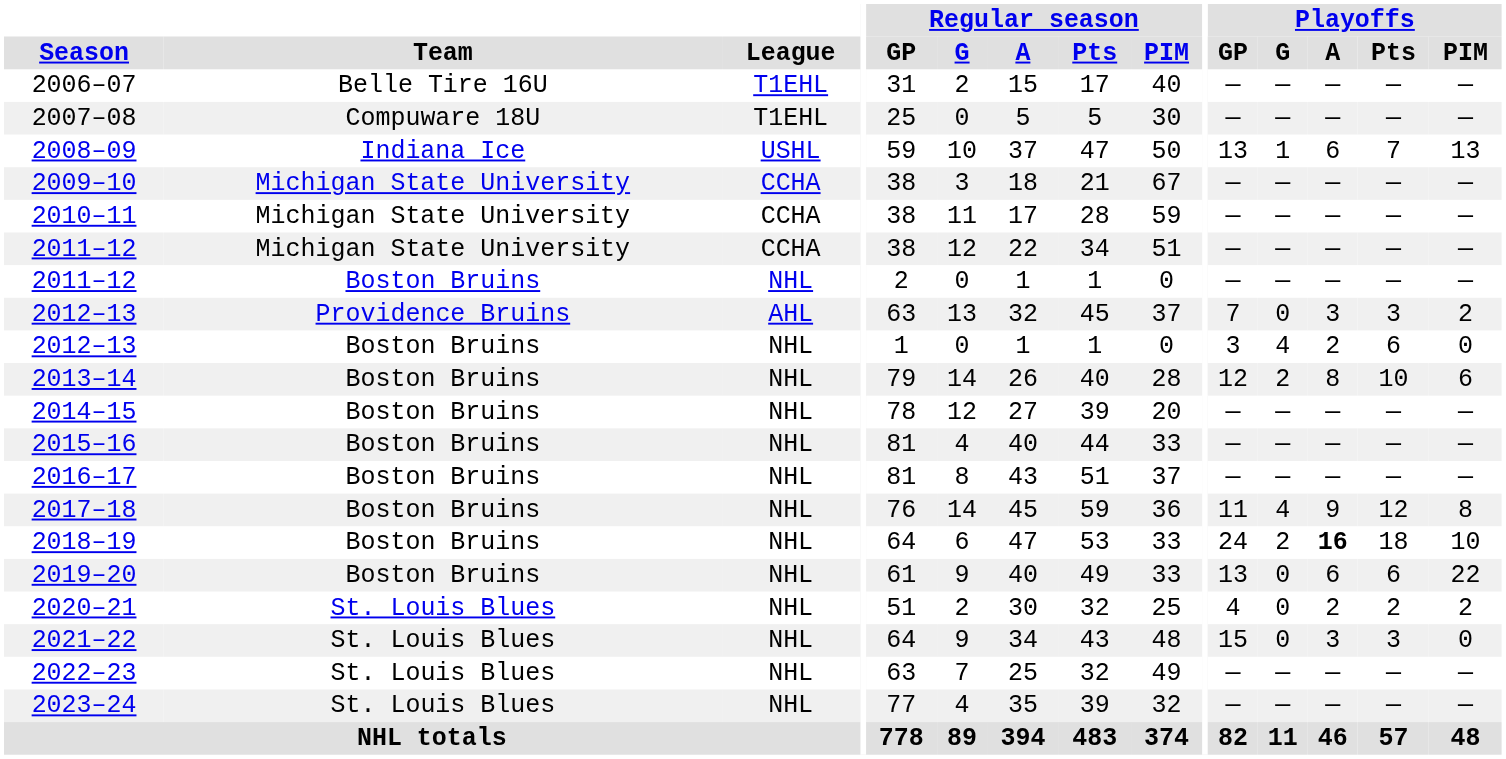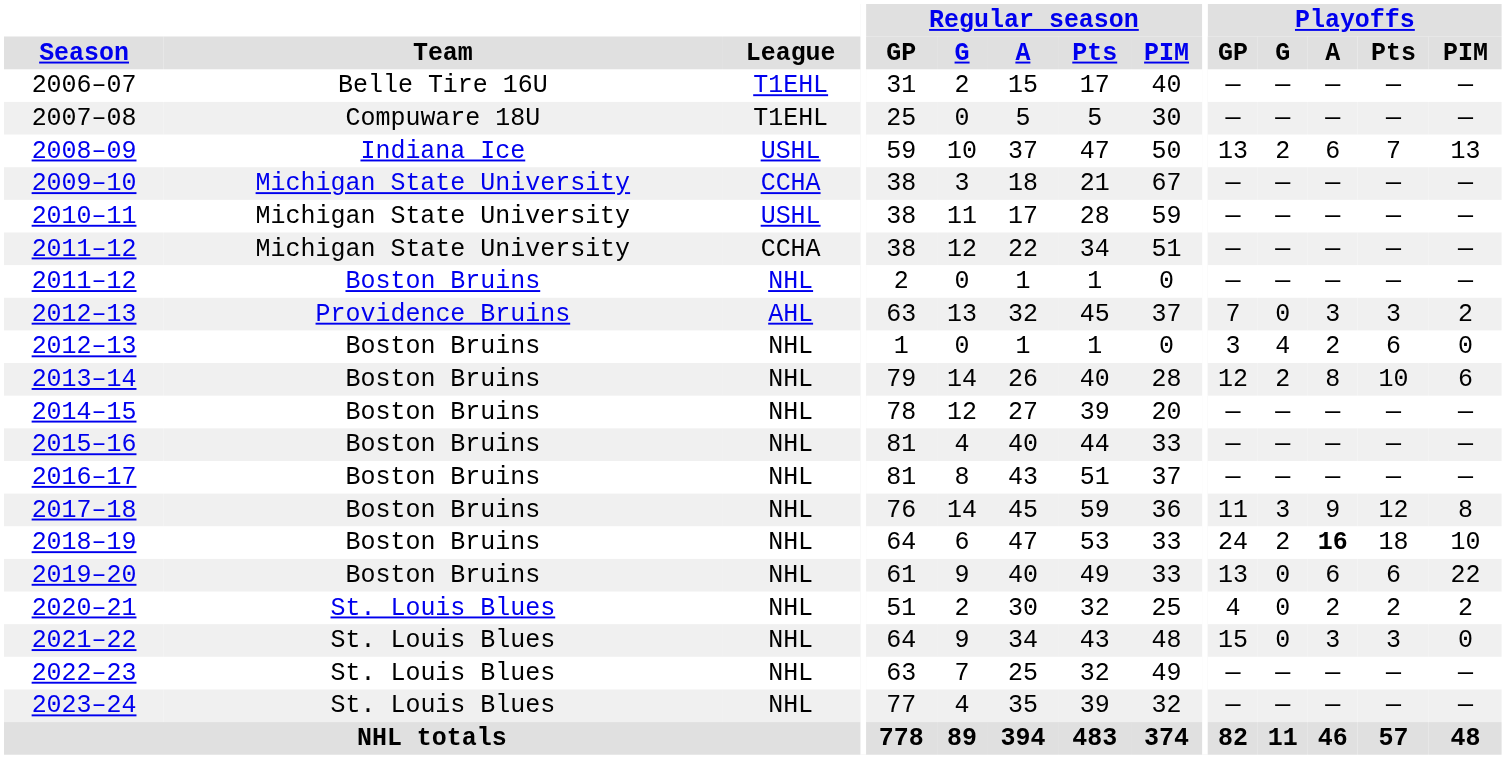 <table border="0" cellpadding="1" cellspacing="0" style="text-align:center; width:60em">
 <tr bgcolor="#e0e0e0">
 <th colspan="3" bgcolor="#ffffff"></th>
 <th rowspan="99" bgcolor="#ffffff"></th>
 <th colspan="5"><a href='#'>Regular season</a></th>
 <th rowspan="99" bgcolor="#ffffff"></th>
 <th colspan="5"><a href='#'>Playoffs</a></th>
 </tr>
 <tr bgcolor="#e0e0e0">
 <th><a href='#'>Season</a></th>
 <th>Team</th>
 <th>League</th>
 <th>GP</th>
 <th><a href='#'>G</a></th>
 <th><a href='#'>A</a></th>
 <th><a href='#'>Pts</a></th>
 <th><a href='#'>PIM</a></th>
 <th>GP</th>
 <th>G</th>
 <th>A</th>
 <th>Pts</th>
 <th>PIM</th>
 </tr>
 <tr>
 <td>2006–07</td>
 <td>Belle Tire 16U</td>
 <td><a href='#'>T1EHL</a></td>
 <td>31</td>
 <td>2</td>
 <td>15</td>
 <td>17</td>
 <td>40</td>
 <td>—</td>
 <td>—</td>
 <td>—</td>
 <td>—</td>
 <td>—</td>
 </tr>
 <tr bgcolor="#f0f0f0">
 <td>2007–08</td>
 <td>Compuware 18U</td>
 <td>T1EHL</td>
 <td>25</td>
 <td>0</td>
 <td>5</td>
 <td>5</td>
 <td>30</td>
 <td>—</td>
 <td>—</td>
 <td>—</td>
 <td>—</td>
 <td>—</td>
 </tr>
 <tr>
 <td><a href='#'>2008–09</a></td>
 <td><a href='#'>Indiana Ice</a></td>
 <td><a href='#'>USHL</a></td>
 <td>59</td>
 <td>10</td>
 <td>37</td>
 <td>47</td>
 <td>50</td>
 <td>13</td>
-<td>1</td>
+<td>2</td>
 <td>6</td>
 <td>7</td>
 <td>13</td>
 </tr>
 <tr bgcolor="#f0f0f0">
 <td><a href='#'>2009–10</a></td>
 <td><a href='#'>Michigan State University</a></td>
 <td><a href='#'>CCHA</a></td>
 <td>38</td>
 <td>3</td>
 <td>18</td>
 <td>21</td>
 <td>67</td>
 <td>—</td>
 <td>—</td>
 <td>—</td>
 <td>—</td>
 <td>—</td>
 </tr>
 <tr>
 <td><a href='#'>2010–11</a></td>
 <td>Michigan State University</td>
-<td>CCHA</td>
+<td><a href='#'>USHL</a></td>
 <td>38</td>
 <td>11</td>
 <td>17</td>
 <td>28</td>
 <td>59</td>
 <td>—</td>
 <td>—</td>
 <td>—</td>
 <td>—</td>
 <td>—</td>
 </tr>
 <tr bgcolor="#f0f0f0">
 <td><a href='#'>2011–12</a></td>
 <td>Michigan State University</td>
 <td>CCHA</td>
 <td>38</td>
 <td>12</td>
 <td>22</td>
 <td>34</td>
 <td>51</td>
 <td>—</td>
 <td>—</td>
 <td>—</td>
 <td>—</td>
 <td>—</td>
 </tr>
 <tr>
 <td><a href='#'>2011–12</a></td>
 <td><a href='#'>Boston Bruins</a></td>
 <td><a href='#'>NHL</a></td>
 <td>2</td>
 <td>0</td>
 <td>1</td>
 <td>1</td>
 <td>0</td>
 <td>—</td>
 <td>—</td>
 <td>—</td>
 <td>—</td>
 <td>—</td>
 </tr>
 <tr bgcolor="#f0f0f0">
 <td><a href='#'>2012–13</a></td>
 <td><a href='#'>Providence Bruins</a></td>
 <td><a href='#'>AHL</a></td>
 <td>63</td>
 <td>13</td>
 <td>32</td>
 <td>45</td>
 <td>37</td>
 <td>7</td>
 <td>0</td>
 <td>3</td>
 <td>3</td>
 <td>2</td>
 </tr>
 <tr>
 <td><a href='#'>2012–13</a></td>
 <td>Boston Bruins</td>
 <td>NHL</td>
 <td>1</td>
 <td>0</td>
 <td>1</td>
 <td>1</td>
 <td>0</td>
 <td>3</td>
 <td>4</td>
 <td>2</td>
 <td>6</td>
 <td>0</td>
 </tr>
 <tr bgcolor="#f0f0f0">
 <td><a href='#'>2013–14</a></td>
 <td>Boston Bruins</td>
 <td>NHL</td>
 <td>79</td>
 <td>14</td>
 <td>26</td>
 <td>40</td>
 <td>28</td>
 <td>12</td>
 <td>2</td>
 <td>8</td>
 <td>10</td>
 <td>6</td>
 </tr>
 <tr>
 <td><a href='#'>2014–15</a></td>
 <td>Boston Bruins</td>
 <td>NHL</td>
 <td>78</td>
 <td>12</td>
 <td>27</td>
 <td>39</td>
 <td>20</td>
 <td>—</td>
 <td>—</td>
 <td>—</td>
 <td>—</td>
 <td>—</td>
 </tr>
 <tr bgcolor="#f0f0f0">
 <td><a href='#'>2015–16</a></td>
 <td>Boston Bruins</td>
 <td>NHL</td>
 <td>81</td>
 <td>4</td>
 <td>40</td>
 <td>44</td>
 <td>33</td>
 <td>—</td>
 <td>—</td>
 <td>—</td>
 <td>—</td>
 <td>—</td>
 </tr>
 <tr>
 <td><a href='#'>2016–17</a></td>
 <td>Boston Bruins</td>
 <td>NHL</td>
 <td>81</td>
 <td>8</td>
 <td>43</td>
 <td>51</td>
 <td>37</td>
 <td>—</td>
 <td>—</td>
 <td>—</td>
 <td>—</td>
 <td>—</td>
 </tr>
 <tr bgcolor="#f0f0f0">
 <td><a href='#'>2017–18</a></td>
 <td>Boston Bruins</td>
 <td>NHL</td>
 <td>76</td>
 <td>14</td>
 <td>45</td>
 <td>59</td>
 <td>36</td>
 <td>11</td>
-<td>4</td>
+<td>3</td>
 <td>9</td>
 <td>12</td>
 <td>8</td>
 </tr>
 <tr>
 <td><a href='#'>2018–19</a></td>
 <td>Boston Bruins</td>
 <td>NHL</td>
 <td>64</td>
 <td>6</td>
 <td>47</td>
 <td>53</td>
 <td>33</td>
 <td>24</td>
 <td>2</td>
 <td><strong>16</strong></td>
 <td>18</td>
 <td>10</td>
 </tr>
 <tr bgcolor="#f0f0f0">
 <td><a href='#'>2019–20</a></td>
 <td>Boston Bruins</td>
 <td>NHL</td>
 <td>61</td>
 <td>9</td>
 <td>40</td>
 <td>49</td>
 <td>33</td>
 <td>13</td>
 <td>0</td>
 <td>6</td>
 <td>6</td>
 <td>22</td>
 </tr>
 <tr>
 <td><a href='#'>2020–21</a></td>
 <td><a href='#'>St. Louis Blues</a></td>
 <td>NHL</td>
 <td>51</td>
 <td>2</td>
 <td>30</td>
 <td>32</td>
 <td>25</td>
 <td>4</td>
 <td>0</td>
 <td>2</td>
 <td>2</td>
 <td>2</td>
 </tr>
 <tr bgcolor="#f0f0f0">
 <td><a href='#'>2021–22</a></td>
 <td>St. Louis Blues</td>
 <td>NHL</td>
 <td>64</td>
 <td>9</td>
 <td>34</td>
 <td>43</td>
 <td>48</td>
 <td>15</td>
 <td>0</td>
 <td>3</td>
 <td>3</td>
 <td>0</td>
 </tr>
 <tr>
 <td><a href='#'>2022–23</a></td>
 <td>St. Louis Blues</td>
 <td>NHL</td>
 <td>63</td>
 <td>7</td>
 <td>25</td>
 <td>32</td>
 <td>49</td>
 <td>—</td>
 <td>—</td>
 <td>—</td>
 <td>—</td>
 <td>—</td>
 </tr>
 <tr bgcolor="#f0f0f0">
 <td><a href='#'>2023–24</a></td>
 <td>St. Louis Blues</td>
 <td>NHL</td>
 <td>77</td>
 <td>4</td>
 <td>35</td>
 <td>39</td>
 <td>32</td>
 <td>—</td>
 <td>—</td>
 <td>—</td>
 <td>—</td>
 <td>—</td>
 </tr>
 <tr bgcolor="#e0e0e0">
 <th colspan="3">NHL totals</th>
 <th>778</th>
 <th>89</th>
 <th>394</th>
 <th>483</th>
 <th>374</th>
 <th>82</th>
 <th>11</th>
 <th>46</th>
 <th>57</th>
 <th>48</th>
 </tr>
 </table>
